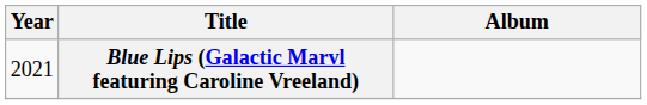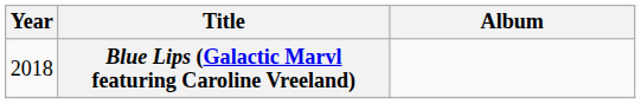 <table class="wikitable plainrowheaders" style="text-align:center;">
 <tr>
 <th scope="col">Year</th>
 <th scope="col" style="width:15em;">Title</th>
 <th scope="col" style="width:11em;">Album</th>
 </tr>
 <tr>
-<td>2021</td>
+<td>2018</td>
 <th scope="row"><em>Blue Lips</em> (<a href='#'>Galactic Marvl</a> featuring Caroline Vreeland)</th>
 <td></td>
 </tr>
 <tr>
 </tr>
 </table>
